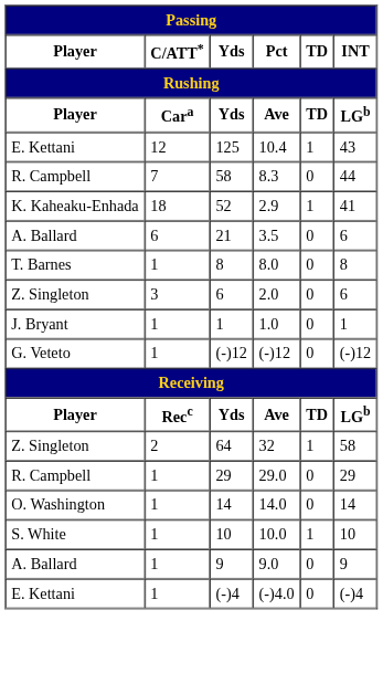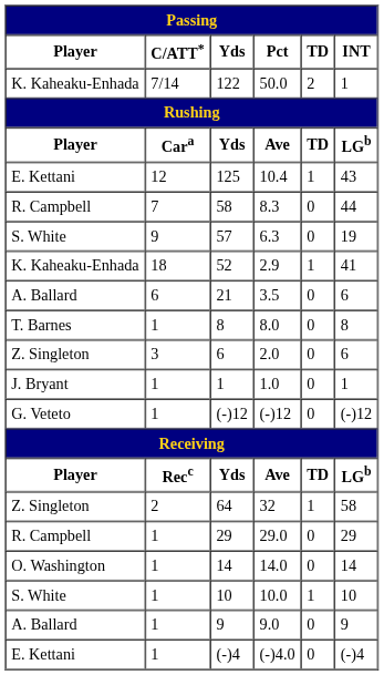 <table border="1" cellpadding="5" cellspacing="0">
 <tr>
 <th colspan="6" style="background:#000080;color:#FDD017;">Passing</th>
 </tr>
 <tr>
 <th>Player</th>
 <th>C/ATT<sup>*</sup></th>
 <th>Yds</th>
 <th>Pct</th>
 <th>TD</th>
 <th>INT</th>
+</tr>
+<tr>
+<td>K. Kaheaku-Enhada</td>
+<td>7/14</td>
+<td>122</td>
+<td>50.0</td>
+<td>2</td>
+<td>1</td>
 </tr>
 <tr>
 <th colspan="6" style="background:#000080;color:#FDD017">Rushing</th>
 </tr>
 <tr>
 <th>Player</th>
 <th>Car<sup>a</sup></th>
 <th>Yds</th>
 <th>Ave</th>
 <th>TD</th>
 <th>LG<sup>b</sup></th>
 </tr>
 <tr>
 <td>E. Kettani</td>
 <td>12</td>
 <td>125</td>
 <td>10.4</td>
 <td>1</td>
 <td>43</td>
 </tr>
 <tr>
 <td>R. Campbell</td>
 <td>7</td>
 <td>58</td>
 <td>8.3</td>
 <td>0</td>
 <td>44</td>
+</tr>
+<tr>
+<td>S. White</td>
+<td>9</td>
+<td>57</td>
+<td>6.3</td>
+<td>0</td>
+<td>19</td>
 </tr>
 <tr>
 <td>K. Kaheaku-Enhada</td>
 <td>18</td>
 <td>52</td>
 <td>2.9</td>
 <td>1</td>
 <td>41</td>
 </tr>
 <tr>
 <td>A. Ballard</td>
 <td>6</td>
 <td>21</td>
 <td>3.5</td>
 <td>0</td>
 <td>6</td>
 </tr>
 <tr>
 <td>T. Barnes</td>
 <td>1</td>
 <td>8</td>
 <td>8.0</td>
 <td>0</td>
 <td>8</td>
 </tr>
 <tr>
 <td>Z. Singleton</td>
 <td>3</td>
 <td>6</td>
 <td>2.0</td>
 <td>0</td>
 <td>6</td>
 </tr>
 <tr>
 <td>J. Bryant</td>
 <td>1</td>
 <td>1</td>
 <td>1.0</td>
 <td>0</td>
 <td>1</td>
 </tr>
 <tr>
 <td>G. Veteto</td>
 <td>1</td>
 <td>(-)12</td>
 <td>(-)12</td>
 <td>0</td>
 <td>(-)12</td>
 </tr>
 <tr>
 <th colspan="6" style="background:#000080;color:#FDD017">Receiving</th>
 </tr>
 <tr>
 <th>Player</th>
 <th>Rec<sup>c</sup></th>
 <th>Yds</th>
 <th>Ave</th>
 <th>TD</th>
 <th>LG<sup>b</sup></th>
 </tr>
 <tr>
 <td>Z. Singleton</td>
 <td>2</td>
 <td>64</td>
 <td>32</td>
 <td>1</td>
 <td>58</td>
 </tr>
 <tr>
 <td>R. Campbell</td>
 <td>1</td>
 <td>29</td>
 <td>29.0</td>
 <td>0</td>
 <td>29</td>
 </tr>
 <tr>
 <td>O. Washington</td>
 <td>1</td>
 <td>14</td>
 <td>14.0</td>
 <td>0</td>
 <td>14</td>
 </tr>
 <tr>
 <td>S. White</td>
 <td>1</td>
 <td>10</td>
 <td>10.0</td>
 <td>1</td>
 <td>10</td>
 </tr>
 <tr>
 <td>A. Ballard</td>
 <td>1</td>
 <td>9</td>
 <td>9.0</td>
 <td>0</td>
 <td>9</td>
 </tr>
 <tr>
 <td>E. Kettani</td>
 <td>1</td>
 <td>(-)4</td>
 <td>(-)4.0</td>
 <td>0</td>
 <td>(-)4</td>
 </tr>
 </table>
